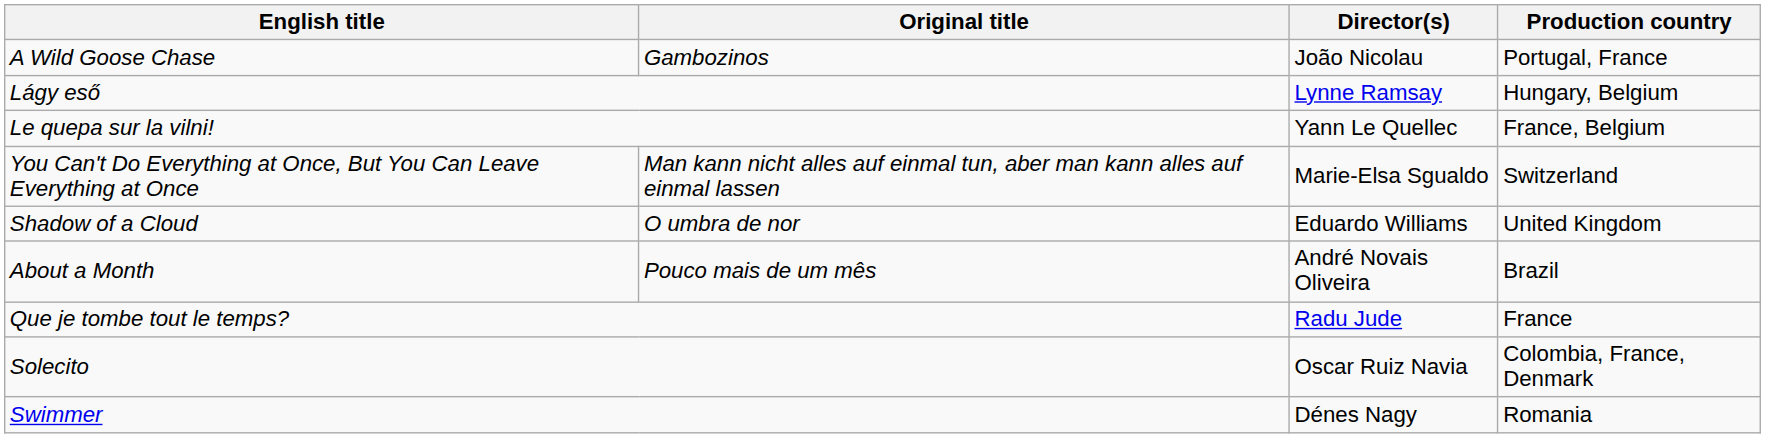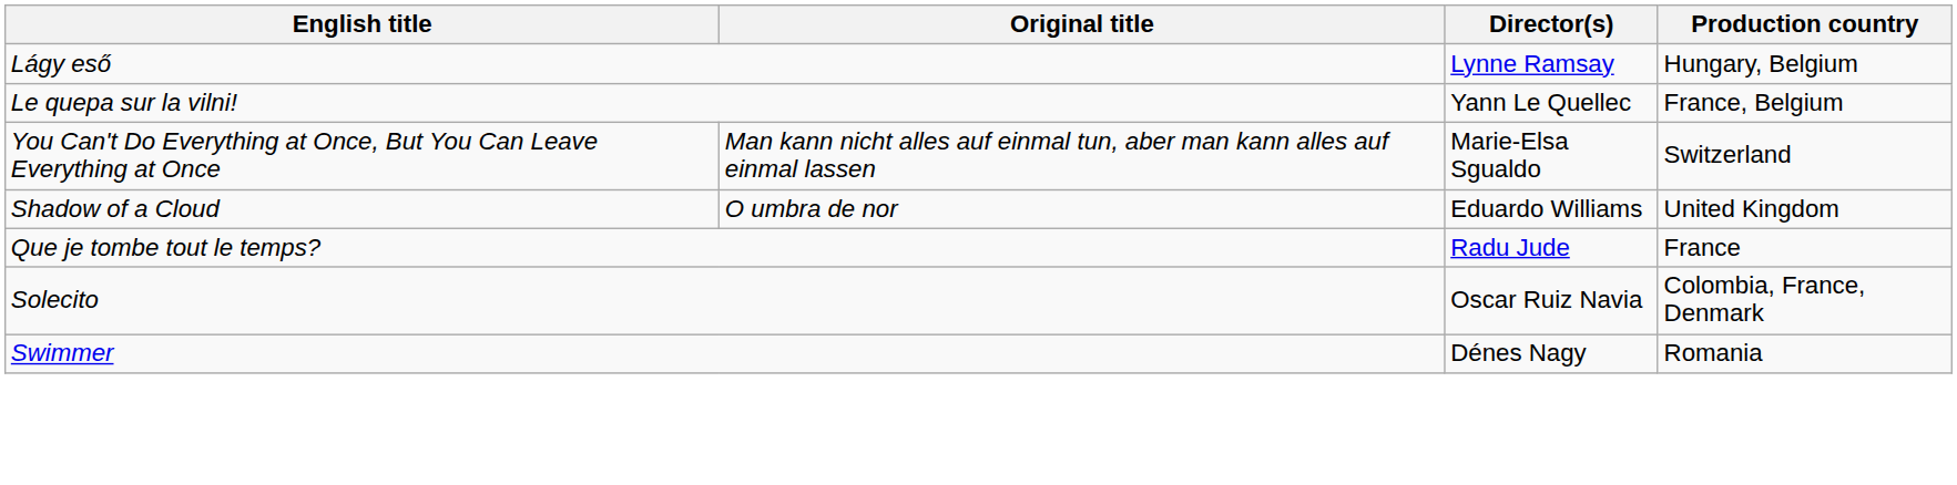 <table class="wikitable" width="100%" cellpadding="5">
 <tr>
 <th scope="col">English title</th>
 <th scope="col">Original title</th>
 <th scope="col">Director(s)</th>
 <th scope="col">Production country</th>
-</tr>
-<tr>
-<td><em>A Wild Goose Chase</em></td>
-<td><em>Gambozinos</em></td>
-<td>João Nicolau</td>
-<td>Portugal, France</td>
 </tr>
 <tr>
 <td colspan=2><em>Lágy eső</em></td>
 <td><a href='#'>Lynne Ramsay</a></td>
 <td>Hungary, Belgium</td>
 </tr>
 <tr>
 <td colspan=2><em>Le quepa sur la vilni!</em></td>
 <td>Yann Le Quellec</td>
 <td>France, Belgium</td>
 </tr>
 <tr>
 <td><em>You Can't Do Everything at Once, But You Can Leave Everything at Once</em></td>
 <td><em>Man kann nicht alles auf einmal tun, aber man kann alles auf einmal lassen</em></td>
 <td>Marie-Elsa Sgualdo</td>
 <td>Switzerland</td>
 </tr>
 <tr>
 <td><em>Shadow of a Cloud</em></td>
 <td><em>O umbra de nor</em></td>
 <td>Eduardo Williams</td>
 <td>United Kingdom</td>
 </tr>
 <tr>
-<td><em>About a Month</em></td>
-<td><em>Pouco mais de um mês</em></td>
-<td>André Novais Oliveira</td>
-<td>Brazil</td>
-</tr>
-<tr>
 <td colspan=2><em>Que je tombe tout le temps?</em></td>
 <td><a href='#'>Radu Jude</a></td>
 <td>France</td>
 </tr>
 <tr>
 <td colspan=2><em>Solecito</em></td>
 <td>Oscar Ruiz Navia</td>
 <td>Colombia, France, Denmark</td>
 </tr>
 <tr>
 <td colspan=2><em><a href='#'>Swimmer</a></em></td>
 <td>Dénes Nagy</td>
 <td>Romania</td>
 </tr>
 </table>
